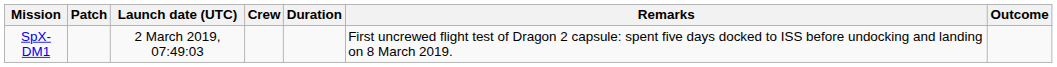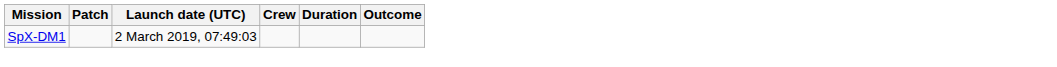 <table class="wikitable" style="text-align:center;">
 <tr>
 <th>Mission</th>
 <th>Patch</th>
 <th>Launch date (UTC)</th>
 <th>Crew</th>
 <th>Duration</th>
-<th>Remarks</th>
 <th>Outcome</th>
 </tr>
 <tr>
 <td><a href='#'>SpX-DM1</a></td>
 <td></td>
 <td>2 March 2019, 07:49:03</td>
 <td></td>
 <td></td>
-<td style="text-align:left">First uncrewed flight test of Dragon 2 capsule: spent five days docked to ISS before undocking and landing on 8 March 2019.</td>
 <td></td>
 </tr>
 </table>
